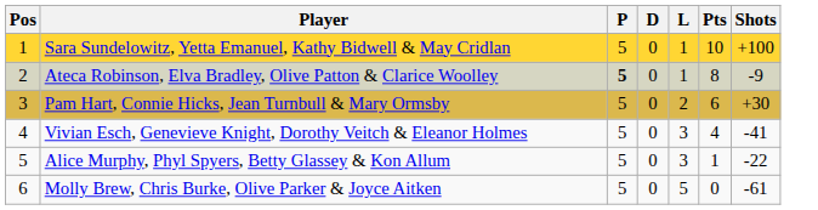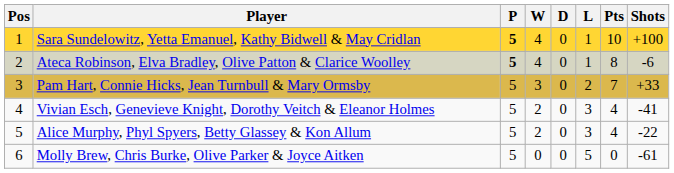 <table class="wikitable" style="font-size: 100%">
 <tr>
 <th width=20>Pos</th>
 <th width=500>Player</th>
 <th width=20>P</th>
+<th width=20>W</th>
 <th width=20>D</th>
 <th width=20>L</th>
 <th width=20>Pts</th>
 <th width=20>Shots</th>
 </tr>
 <tr align=center style="background: #FFD633;">
 <td>1</td>
 <td align="left"> <a href='#'>Sara Sundelowitz</a>, <a href='#'>Yetta Emanuel</a>, <a href='#'>Kathy Bidwell</a> & <a href='#'>May Cridlan</a></td>
-<td>5</td>
+<td><strong>5</strong></td>
+<td>4</td>
 <td>0</td>
 <td>1</td>
 <td>10</td>
 <td>+100</td>
 </tr>
 <tr align=center style="background: #D6D6C2;">
 <td>2</td>
 <td align="left"> <a href='#'>Ateca Robinson</a>, <a href='#'>Elva Bradley</a>, <a href='#'>Olive Patton</a> & <a href='#'>Clarice Woolley</a></td>
 <td><strong>5</strong></td>
+<td>4</td>
 <td>0</td>
 <td>1</td>
 <td>8</td>
-<td>-9</td>
+<td>-6</td>
 </tr>
 <tr align=center style="background: #DBB84D;">
 <td>3</td>
 <td align="left"> <a href='#'>Pam Hart</a>, <a href='#'>Connie Hicks</a>, <a href='#'>Jean Turnbull</a> & <a href='#'>Mary Ormsby</a></td>
 <td>5</td>
+<td>3</td>
 <td>0</td>
 <td>2</td>
-<td>6</td>
-<td>+30</td>
+<td>7</td>
+<td>+33</td>
 </tr>
 <tr align=center>
 <td>4</td>
 <td align="left"> <a href='#'>Vivian Esch</a>, <a href='#'>Genevieve Knight</a>, <a href='#'>Dorothy Veitch</a> & <a href='#'>Eleanor Holmes</a></td>
 <td>5</td>
+<td>2</td>
 <td>0</td>
 <td>3</td>
 <td>4</td>
 <td>-41</td>
 </tr>
 <tr align=center>
 <td>5</td>
 <td align="left"> <a href='#'>Alice Murphy</a>, <a href='#'>Phyl Spyers</a>, <a href='#'>Betty Glassey</a> & <a href='#'>Kon Allum</a></td>
 <td>5</td>
+<td>2</td>
 <td>0</td>
 <td>3</td>
-<td>1</td>
+<td>4</td>
 <td>-22</td>
 </tr>
 <tr align=center>
 <td>6</td>
 <td align="left"> <a href='#'>Molly Brew</a>, <a href='#'>Chris Burke</a>, <a href='#'>Olive Parker</a> & <a href='#'>Joyce Aitken</a></td>
 <td>5</td>
 <td>0</td>
+<td>0</td>
 <td>5</td>
 <td>0</td>
 <td>-61</td>
 </tr>
 </table>
